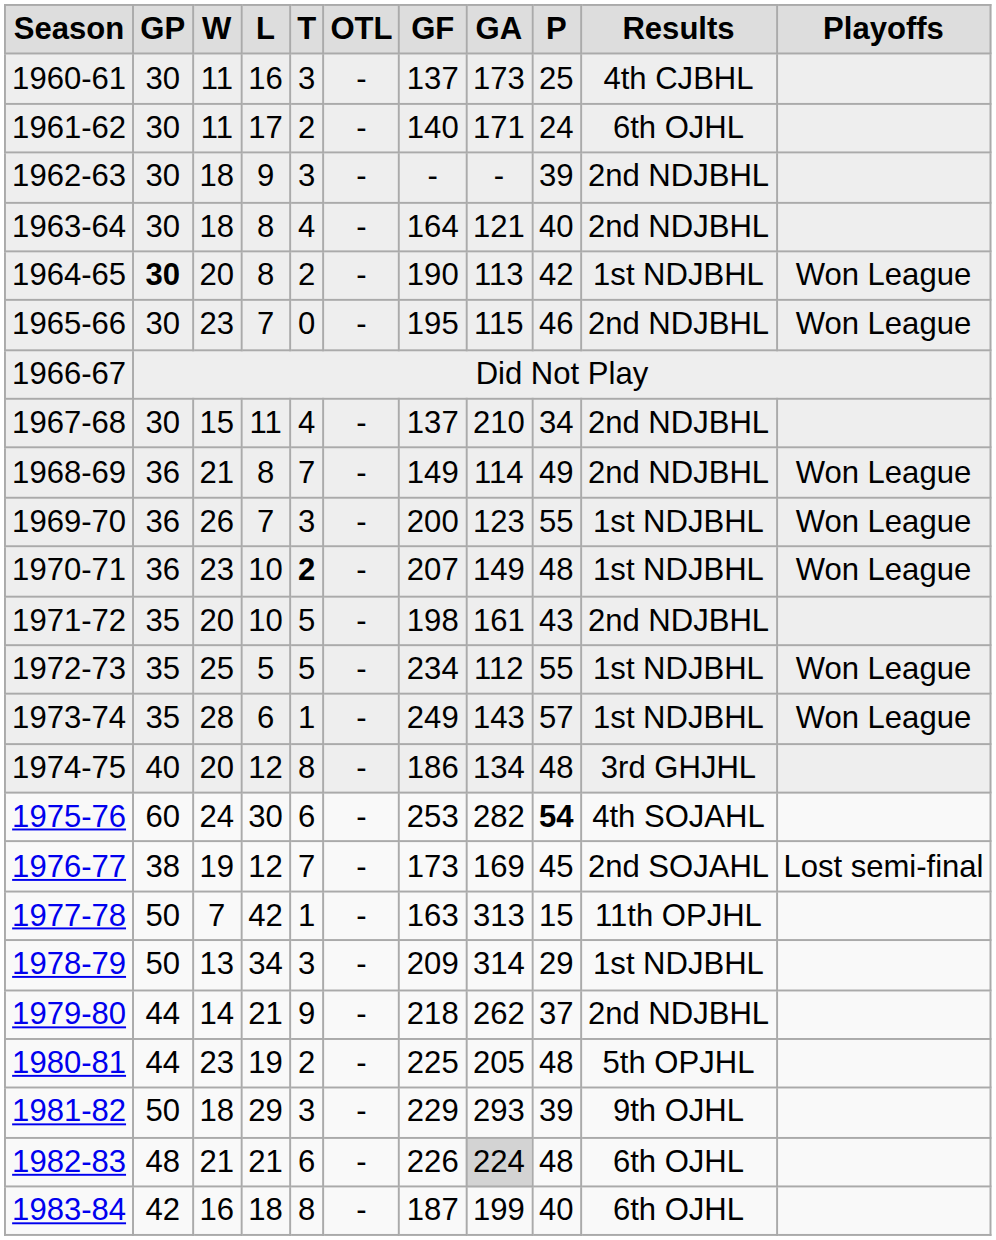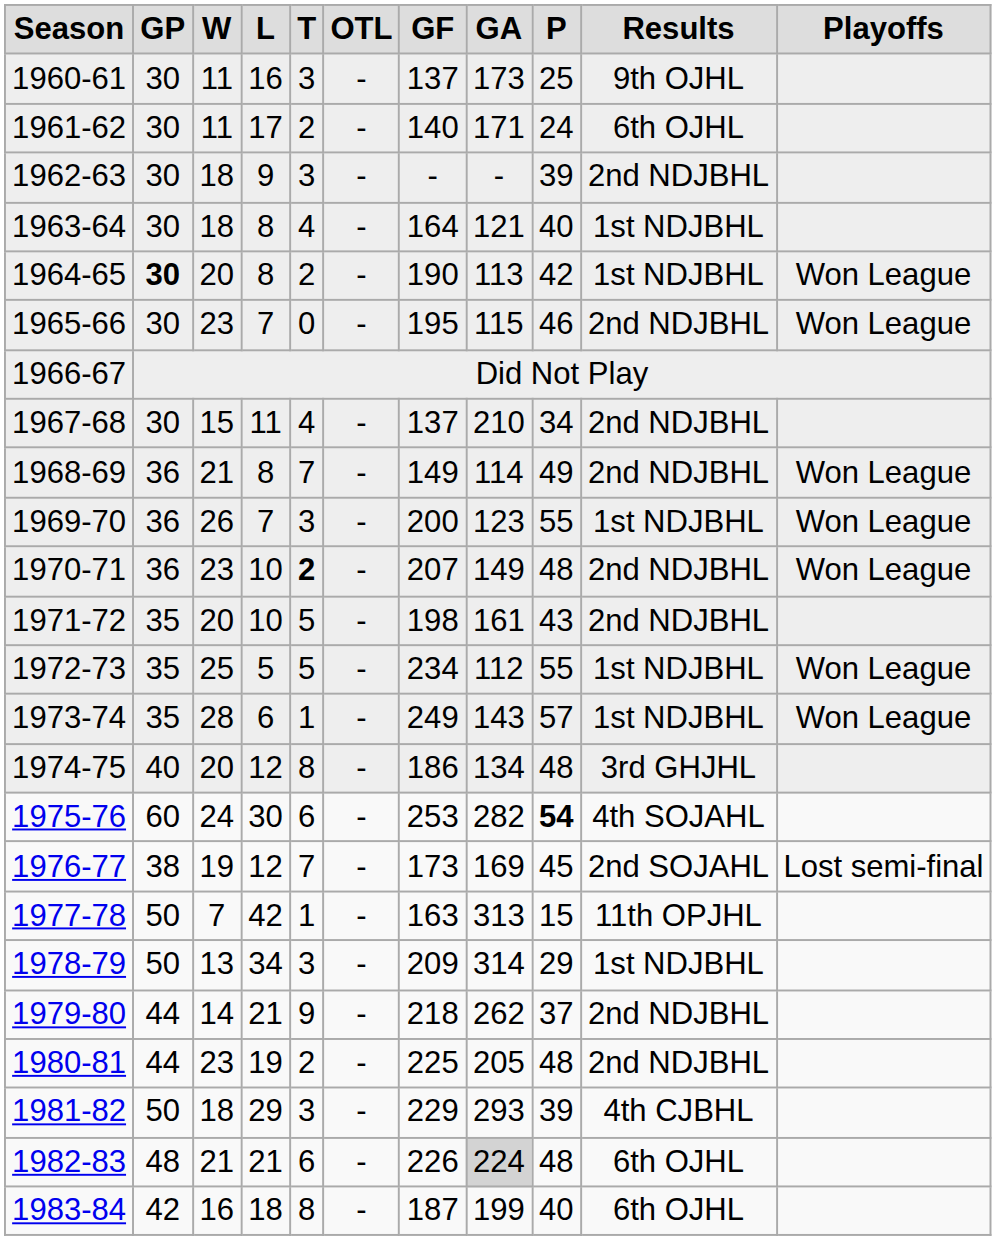 <table class="wikitable">
 <tr align="center"  bgcolor="#dddddd">
 <td><strong>Season</strong></td>
 <td><strong>GP</strong></td>
 <td><strong>W</strong></td>
 <td><strong>L</strong></td>
 <td><strong>T</strong></td>
 <td><strong>OTL</strong></td>
 <td><strong>GF</strong></td>
 <td><strong>GA</strong></td>
 <td><strong>P</strong></td>
 <td><strong>Results</strong></td>
 <td><strong>Playoffs</strong></td>
 </tr>
 <tr align="center"  bgcolor="#eeeeee">
 <td>1960-61</td>
 <td>30</td>
 <td>11</td>
 <td>16</td>
 <td>3</td>
 <td>-</td>
 <td>137</td>
 <td>173</td>
 <td>25</td>
-<td>4th CJBHL</td>
+<td>9th OJHL</td>
 <td></td>
 </tr>
 <tr align="center"  bgcolor="#eeeeee">
 <td>1961-62</td>
 <td>30</td>
 <td>11</td>
 <td>17</td>
 <td>2</td>
 <td>-</td>
 <td>140</td>
 <td>171</td>
 <td>24</td>
 <td>6th OJHL</td>
 <td></td>
 </tr>
 <tr align="center"  bgcolor="#eeeeee">
 <td>1962-63</td>
 <td>30</td>
 <td>18</td>
 <td>9</td>
 <td>3</td>
 <td>-</td>
 <td>-</td>
 <td>-</td>
 <td>39</td>
 <td>2nd NDJBHL</td>
 <td></td>
 </tr>
 <tr align="center"  bgcolor="#eeeeee">
 <td>1963-64</td>
 <td>30</td>
 <td>18</td>
 <td>8</td>
 <td>4</td>
 <td>-</td>
 <td>164</td>
 <td>121</td>
 <td>40</td>
-<td>2nd NDJBHL</td>
+<td>1st NDJBHL</td>
 <td></td>
 </tr>
 <tr align="center"  bgcolor="#eeeeee">
 <td>1964-65</td>
 <td><strong>30</strong></td>
 <td>20</td>
 <td>8</td>
 <td>2</td>
 <td>-</td>
 <td>190</td>
 <td>113</td>
 <td>42</td>
 <td>1st NDJBHL</td>
 <td>Won League</td>
 </tr>
 <tr align="center"  bgcolor="#eeeeee">
 <td>1965-66</td>
 <td>30</td>
 <td>23</td>
 <td>7</td>
 <td>0</td>
 <td>-</td>
 <td>195</td>
 <td>115</td>
 <td>46</td>
 <td>2nd NDJBHL</td>
 <td>Won League</td>
 </tr>
 <tr align="center"  bgcolor="#eeeeee">
 <td>1966-67</td>
 <td colspan="11">Did Not Play</td>
 </tr>
 <tr align="center"  bgcolor="#eeeeee">
 <td>1967-68</td>
 <td>30</td>
 <td>15</td>
 <td>11</td>
 <td>4</td>
 <td>-</td>
 <td>137</td>
 <td>210</td>
 <td>34</td>
 <td>2nd NDJBHL</td>
 <td></td>
 </tr>
 <tr align="center"  bgcolor="#eeeeee">
 <td>1968-69</td>
 <td>36</td>
 <td>21</td>
 <td>8</td>
 <td>7</td>
 <td>-</td>
 <td>149</td>
 <td>114</td>
 <td>49</td>
 <td>2nd NDJBHL</td>
 <td>Won League</td>
 </tr>
 <tr align="center"  bgcolor="#eeeeee">
 <td>1969-70</td>
 <td>36</td>
 <td>26</td>
 <td>7</td>
 <td>3</td>
 <td>-</td>
 <td>200</td>
 <td>123</td>
 <td>55</td>
 <td>1st NDJBHL</td>
 <td>Won League</td>
 </tr>
 <tr align="center"  bgcolor="#eeeeee">
 <td>1970-71</td>
 <td>36</td>
 <td>23</td>
 <td>10</td>
 <td><strong>2</strong></td>
 <td>-</td>
 <td>207</td>
 <td>149</td>
 <td>48</td>
-<td>1st NDJBHL</td>
+<td>2nd NDJBHL</td>
 <td>Won League</td>
 </tr>
 <tr align="center"  bgcolor="#eeeeee">
 <td>1971-72</td>
 <td>35</td>
 <td>20</td>
 <td>10</td>
 <td>5</td>
 <td>-</td>
 <td>198</td>
 <td>161</td>
 <td>43</td>
 <td>2nd NDJBHL</td>
 <td></td>
 </tr>
 <tr align="center"  bgcolor="#eeeeee">
 <td>1972-73</td>
 <td>35</td>
 <td>25</td>
 <td>5</td>
 <td>5</td>
 <td>-</td>
 <td>234</td>
 <td>112</td>
 <td>55</td>
 <td>1st NDJBHL</td>
 <td>Won League</td>
 </tr>
 <tr align="center"  bgcolor="#eeeeee">
 <td>1973-74</td>
 <td>35</td>
 <td>28</td>
 <td>6</td>
 <td>1</td>
 <td>-</td>
 <td>249</td>
 <td>143</td>
 <td>57</td>
 <td>1st NDJBHL</td>
 <td>Won League</td>
 </tr>
 <tr align="center"  bgcolor="#eeeeee">
 <td>1974-75</td>
 <td>40</td>
 <td>20</td>
 <td>12</td>
 <td>8</td>
 <td>-</td>
 <td>186</td>
 <td>134</td>
 <td>48</td>
 <td>3rd GHJHL</td>
 <td></td>
 </tr>
 <tr align="center">
 <td><a href='#'>1975-76</a></td>
 <td>60</td>
 <td>24</td>
 <td>30</td>
 <td>6</td>
 <td>-</td>
 <td>253</td>
 <td>282</td>
 <td><strong>54</strong></td>
 <td>4th SOJAHL</td>
 <td></td>
 </tr>
 <tr align="center">
 <td><a href='#'>1976-77</a></td>
 <td>38</td>
 <td>19</td>
 <td>12</td>
 <td>7</td>
 <td>-</td>
 <td>173</td>
 <td>169</td>
 <td>45</td>
 <td>2nd SOJAHL</td>
 <td>Lost semi-final</td>
 </tr>
 <tr align="center">
 <td><a href='#'>1977-78</a></td>
 <td>50</td>
 <td>7</td>
 <td>42</td>
 <td>1</td>
 <td>-</td>
 <td>163</td>
 <td>313</td>
 <td>15</td>
 <td>11th OPJHL</td>
 <td></td>
 </tr>
 <tr align="center">
 <td><a href='#'>1978-79</a></td>
 <td>50</td>
 <td>13</td>
 <td>34</td>
 <td>3</td>
 <td>-</td>
 <td>209</td>
 <td>314</td>
 <td>29</td>
 <td>1st NDJBHL</td>
 <td></td>
 </tr>
 <tr align="center">
 <td><a href='#'>1979-80</a></td>
 <td>44</td>
 <td>14</td>
 <td>21</td>
 <td>9</td>
 <td>-</td>
 <td>218</td>
 <td>262</td>
 <td>37</td>
 <td>2nd NDJBHL</td>
 <td></td>
 </tr>
 <tr align="center">
 <td><a href='#'>1980-81</a></td>
 <td>44</td>
 <td>23</td>
 <td>19</td>
 <td>2</td>
 <td>-</td>
 <td>225</td>
 <td>205</td>
 <td>48</td>
-<td>5th OPJHL</td>
+<td>2nd NDJBHL</td>
 <td></td>
 </tr>
 <tr align="center">
 <td><a href='#'>1981-82</a></td>
 <td>50</td>
 <td>18</td>
 <td>29</td>
 <td>3</td>
 <td>-</td>
 <td>229</td>
 <td>293</td>
 <td>39</td>
-<td>9th OJHL</td>
+<td>4th CJBHL</td>
 <td></td>
 </tr>
 <tr align="center">
 <td><a href='#'>1982-83</a></td>
 <td>48</td>
 <td>21</td>
 <td>21</td>
 <td>6</td>
 <td>-</td>
 <td>226</td>
 <td style="background: lightgrey;">224</td>
 <td>48</td>
 <td>6th OJHL</td>
 <td></td>
 </tr>
 <tr align="center">
 <td><a href='#'>1983-84</a></td>
 <td>42</td>
 <td>16</td>
 <td>18</td>
 <td>8</td>
 <td>-</td>
 <td>187</td>
 <td>199</td>
 <td>40</td>
 <td>6th OJHL</td>
 <td></td>
 </tr>
 </table>
